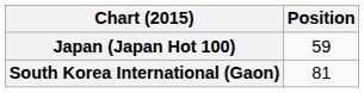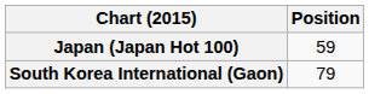 <table class="wikitable plainrowheaders">
 <tr>
 <th scope="col">Chart (2015)</th>
 <th scope="col">Position</th>
 </tr>
 <tr>
 <th scope="row">Japan (Japan Hot 100)</th>
 <td style="text-align:center;">59</td>
 </tr>
 <tr>
 <th scope="row">South Korea International (Gaon)</th>
-<td style="text-align:center;">81</td>
+<td style="text-align:center;">79</td>
 </tr>
 </table>
